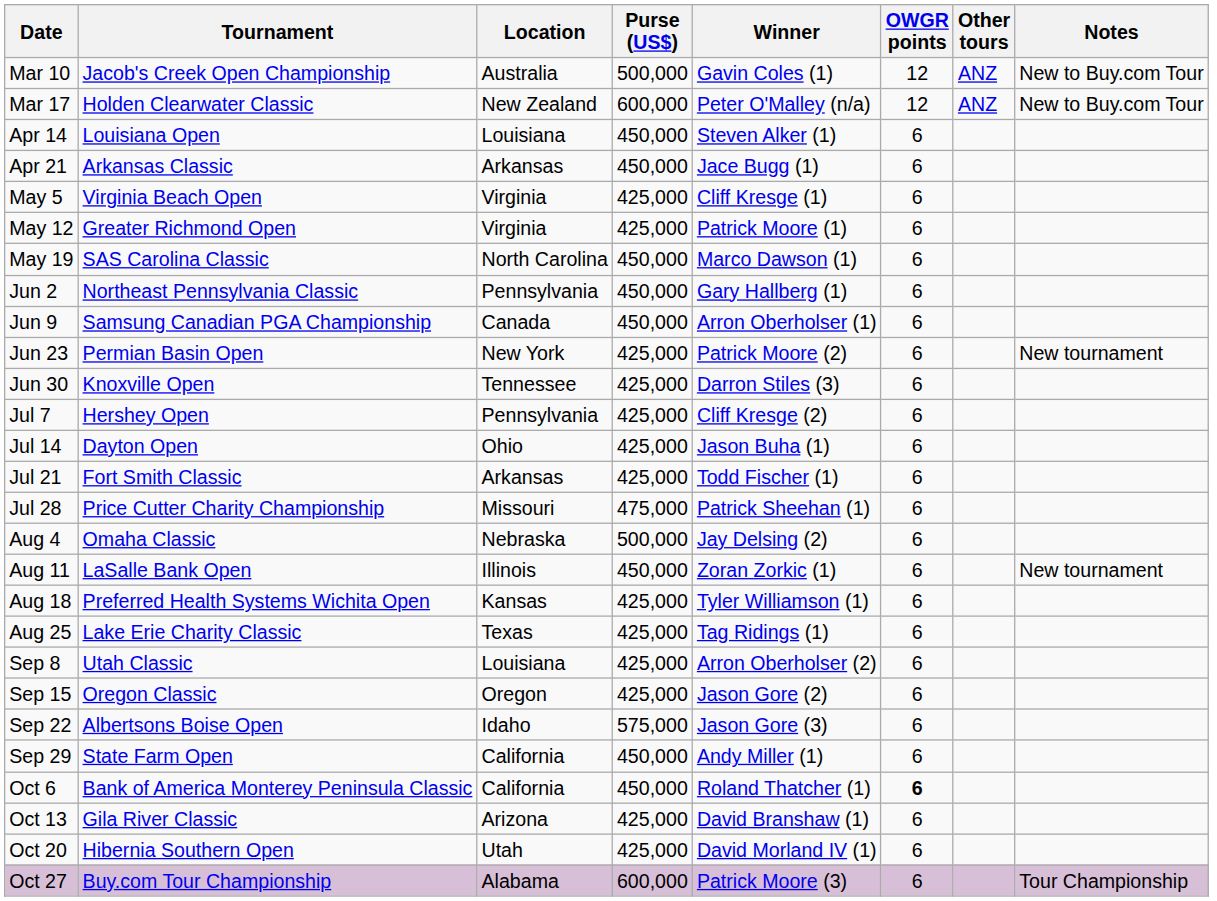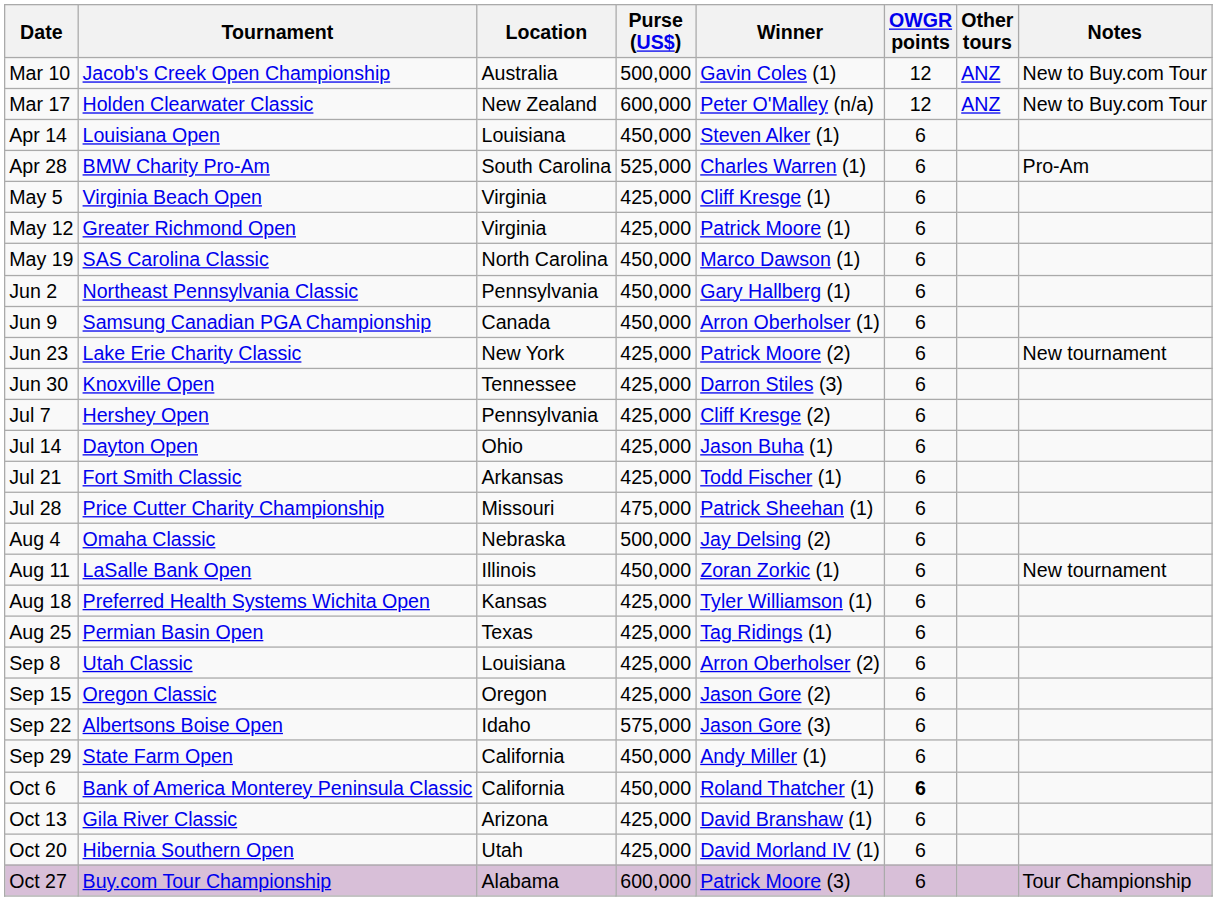 <table class="wikitable" style="font-size:95%">
 <tr>
 <th>Date</th>
 <th>Tournament</th>
 <th>Location</th>
 <th>Purse<br>(<a href='#'>US$</a>)</th>
 <th>Winner</th>
 <th><a href='#'>OWGR</a><br>points</th>
 <th>Other<br>tours</th>
 <th>Notes</th>
 </tr>
 <tr>
 <td>Mar 10</td>
 <td><a href='#'>Jacob's Creek Open Championship</a></td>
 <td>Australia</td>
 <td align=right>500,000</td>
 <td> <a href='#'>Gavin Coles</a> (1)</td>
 <td align=center>12</td>
 <td><a href='#'>ANZ</a></td>
 <td>New to Buy.com Tour</td>
 </tr>
 <tr>
 <td>Mar 17</td>
 <td><a href='#'>Holden Clearwater Classic</a></td>
 <td>New Zealand</td>
 <td align=right>600,000</td>
 <td> <a href='#'>Peter O'Malley</a> (n/a)</td>
 <td align=center>12</td>
 <td><a href='#'>ANZ</a></td>
 <td>New to Buy.com Tour</td>
 </tr>
 <tr>
 <td>Apr 14</td>
 <td><a href='#'>Louisiana Open</a></td>
 <td>Louisiana</td>
 <td align=right>450,000</td>
 <td> <a href='#'>Steven Alker</a> (1)</td>
 <td align=center>6</td>
 <td></td>
 <td></td>
 </tr>
 <tr>
-<td>Apr 21</td>
-<td><a href='#'>Arkansas Classic</a></td>
-<td>Arkansas</td>
-<td align=right>450,000</td>
-<td> <a href='#'>Jace Bugg</a> (1)</td>
+<td>Apr 28</td>
+<td><a href='#'>BMW Charity Pro-Am</a></td>
+<td>South Carolina</td>
+<td align=right>525,000</td>
+<td> <a href='#'>Charles Warren</a> (1)</td>
 <td align=center>6</td>
 <td></td>
-<td></td>
+<td>Pro-Am</td>
 </tr>
 <tr>
 <td>May 5</td>
 <td><a href='#'>Virginia Beach Open</a></td>
 <td>Virginia</td>
 <td align=right>425,000</td>
 <td> <a href='#'>Cliff Kresge</a> (1)</td>
 <td align=center>6</td>
 <td></td>
 <td></td>
 </tr>
 <tr>
 <td>May 12</td>
 <td><a href='#'>Greater Richmond Open</a></td>
 <td>Virginia</td>
 <td align=right>425,000</td>
 <td> <a href='#'>Patrick Moore</a> (1)</td>
 <td align=center>6</td>
 <td></td>
 <td></td>
 </tr>
 <tr>
 <td>May 19</td>
 <td><a href='#'>SAS Carolina Classic</a></td>
 <td>North Carolina</td>
 <td align=right>450,000</td>
 <td> <a href='#'>Marco Dawson</a> (1)</td>
 <td align=center>6</td>
 <td></td>
 <td></td>
 </tr>
 <tr>
 <td>Jun 2</td>
 <td><a href='#'>Northeast Pennsylvania Classic</a></td>
 <td>Pennsylvania</td>
 <td align=right>450,000</td>
 <td> <a href='#'>Gary Hallberg</a> (1)</td>
 <td align=center>6</td>
 <td></td>
 <td></td>
 </tr>
 <tr>
 <td>Jun 9</td>
 <td><a href='#'>Samsung Canadian PGA Championship</a></td>
 <td>Canada</td>
 <td align=right>450,000</td>
 <td> <a href='#'>Arron Oberholser</a> (1)</td>
 <td align=center>6</td>
 <td></td>
 <td></td>
 </tr>
 <tr>
 <td>Jun 23</td>
-<td><a href='#'>Permian Basin Open</a></td>
+<td><a href='#'>Lake Erie Charity Classic</a></td>
 <td>New York</td>
 <td align=right>425,000</td>
 <td> <a href='#'>Patrick Moore</a> (2)</td>
 <td align=center>6</td>
 <td></td>
 <td>New tournament</td>
 </tr>
 <tr>
 <td>Jun 30</td>
 <td><a href='#'>Knoxville Open</a></td>
 <td>Tennessee</td>
 <td align=right>425,000</td>
 <td> <a href='#'>Darron Stiles</a> (3)</td>
 <td align=center>6</td>
 <td></td>
 <td></td>
 </tr>
 <tr>
 <td>Jul 7</td>
 <td><a href='#'>Hershey Open</a></td>
 <td>Pennsylvania</td>
 <td align=right>425,000</td>
 <td> <a href='#'>Cliff Kresge</a> (2)</td>
 <td align=center>6</td>
 <td></td>
 <td></td>
 </tr>
 <tr>
 <td>Jul 14</td>
 <td><a href='#'>Dayton Open</a></td>
 <td>Ohio</td>
 <td align=right>425,000</td>
 <td> <a href='#'>Jason Buha</a> (1)</td>
 <td align=center>6</td>
 <td></td>
 <td></td>
 </tr>
 <tr>
 <td>Jul 21</td>
 <td><a href='#'>Fort Smith Classic</a></td>
 <td>Arkansas</td>
 <td align=right>425,000</td>
 <td> <a href='#'>Todd Fischer</a> (1)</td>
 <td align=center>6</td>
 <td></td>
 <td></td>
 </tr>
 <tr>
 <td>Jul 28</td>
 <td><a href='#'>Price Cutter Charity Championship</a></td>
 <td>Missouri</td>
 <td align=right>475,000</td>
 <td> <a href='#'>Patrick Sheehan</a> (1)</td>
 <td align=center>6</td>
 <td></td>
 <td></td>
 </tr>
 <tr>
 <td>Aug 4</td>
 <td><a href='#'>Omaha Classic</a></td>
 <td>Nebraska</td>
 <td align=right>500,000</td>
 <td> <a href='#'>Jay Delsing</a> (2)</td>
 <td align=center>6</td>
 <td></td>
 <td></td>
 </tr>
 <tr>
 <td>Aug 11</td>
 <td><a href='#'>LaSalle Bank Open</a></td>
 <td>Illinois</td>
 <td align=right>450,000</td>
 <td> <a href='#'>Zoran Zorkic</a> (1)</td>
 <td align=center>6</td>
 <td></td>
 <td>New tournament</td>
 </tr>
 <tr>
 <td>Aug 18</td>
 <td><a href='#'>Preferred Health Systems Wichita Open</a></td>
 <td>Kansas</td>
 <td align=right>425,000</td>
 <td> <a href='#'>Tyler Williamson</a> (1)</td>
 <td align=center>6</td>
 <td></td>
 <td></td>
 </tr>
 <tr>
 <td>Aug 25</td>
-<td><a href='#'>Lake Erie Charity Classic</a></td>
+<td><a href='#'>Permian Basin Open</a></td>
 <td>Texas</td>
 <td align=right>425,000</td>
 <td> <a href='#'>Tag Ridings</a> (1)</td>
 <td align=center>6</td>
 <td></td>
 <td></td>
 </tr>
 <tr>
 <td>Sep 8</td>
 <td><a href='#'>Utah Classic</a></td>
 <td>Louisiana</td>
 <td align=right>425,000</td>
 <td> <a href='#'>Arron Oberholser</a> (2)</td>
 <td align=center>6</td>
 <td></td>
 <td></td>
 </tr>
 <tr>
 <td>Sep 15</td>
 <td><a href='#'>Oregon Classic</a></td>
 <td>Oregon</td>
 <td align=right>425,000</td>
 <td> <a href='#'>Jason Gore</a> (2)</td>
 <td align=center>6</td>
 <td></td>
 <td></td>
 </tr>
 <tr>
 <td>Sep 22</td>
 <td><a href='#'>Albertsons Boise Open</a></td>
 <td>Idaho</td>
 <td align=right>575,000</td>
 <td> <a href='#'>Jason Gore</a> (3)</td>
 <td align=center>6</td>
 <td></td>
 <td></td>
 </tr>
 <tr>
 <td>Sep 29</td>
 <td><a href='#'>State Farm Open</a></td>
 <td>California</td>
 <td align=right>450,000</td>
 <td> <a href='#'>Andy Miller</a> (1)</td>
 <td align=center>6</td>
 <td></td>
 <td></td>
 </tr>
 <tr>
 <td>Oct 6</td>
 <td><a href='#'>Bank of America Monterey Peninsula Classic</a></td>
 <td>California</td>
 <td align=right>450,000</td>
 <td> <a href='#'>Roland Thatcher</a> (1)</td>
 <td align=center><strong>6</strong></td>
 <td></td>
 <td></td>
 </tr>
 <tr>
 <td>Oct 13</td>
 <td><a href='#'>Gila River Classic</a></td>
 <td>Arizona</td>
 <td align=right>425,000</td>
 <td> <a href='#'>David Branshaw</a> (1)</td>
 <td align=center>6</td>
 <td></td>
 <td></td>
 </tr>
 <tr>
 <td>Oct 20</td>
 <td><a href='#'>Hibernia Southern Open</a></td>
 <td>Utah</td>
 <td align=right>425,000</td>
 <td> <a href='#'>David Morland IV</a> (1)</td>
 <td align=center>6</td>
 <td></td>
 <td></td>
 </tr>
 <tr style="background:thistle;">
 <td>Oct 27</td>
 <td><a href='#'>Buy.com Tour Championship</a></td>
 <td>Alabama</td>
 <td align=right>600,000</td>
 <td> <a href='#'>Patrick Moore</a> (3)</td>
 <td align=center>6</td>
 <td></td>
 <td>Tour Championship</td>
 </tr>
 </table>
